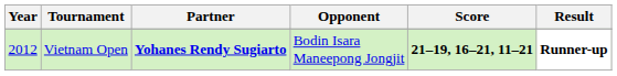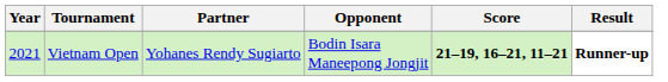 <table class="sortable wikitable" style="font-size: 90%;">
 <tr>
 <th>Year</th>
 <th>Tournament</th>
 <th>Partner</th>
 <th>Opponent</th>
 <th>Score</th>
 <th>Result</th>
 </tr>
 <tr>
 </tr>
 <tr style="background:#D4F1C5">
-<td align="center"><a href='#'>2012</a></td>
+<td align="center"><a href='#'>2021</a></td>
 <td align="left"><a href='#'>Vietnam Open</a></td>
-<td align="left"><strong> <a href='#'>Yohanes Rendy Sugiarto</a></strong></td>
+<td align="left"> <a href='#'>Yohanes Rendy Sugiarto</a></td>
 <td align="left"> <a href='#'>Bodin Isara</a><br> <a href='#'>Maneepong Jongjit</a></td>
 <td align="left"><strong>21–19, 16–21, 11–21</strong></td>
 <td style="text-align:left; background:white"> <strong>Runner-up</strong></td>
 </tr>
 </table>
